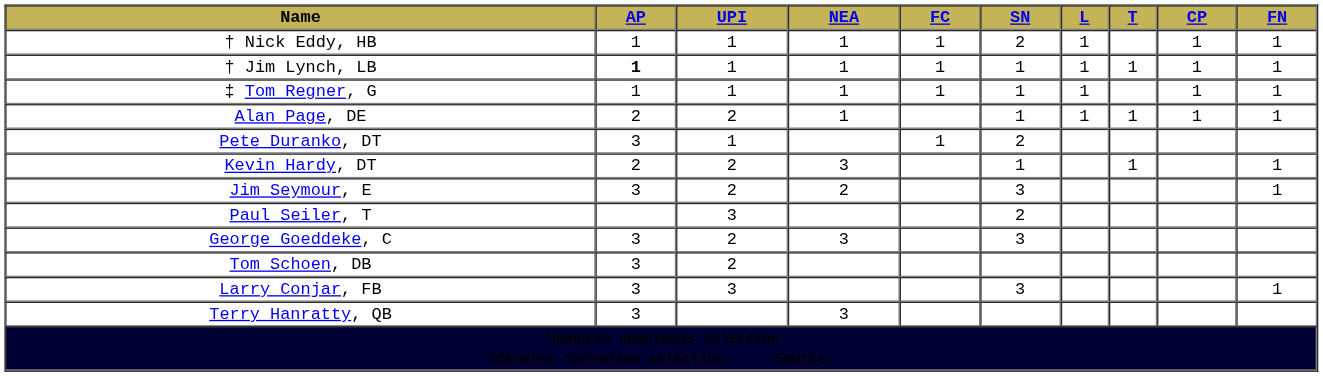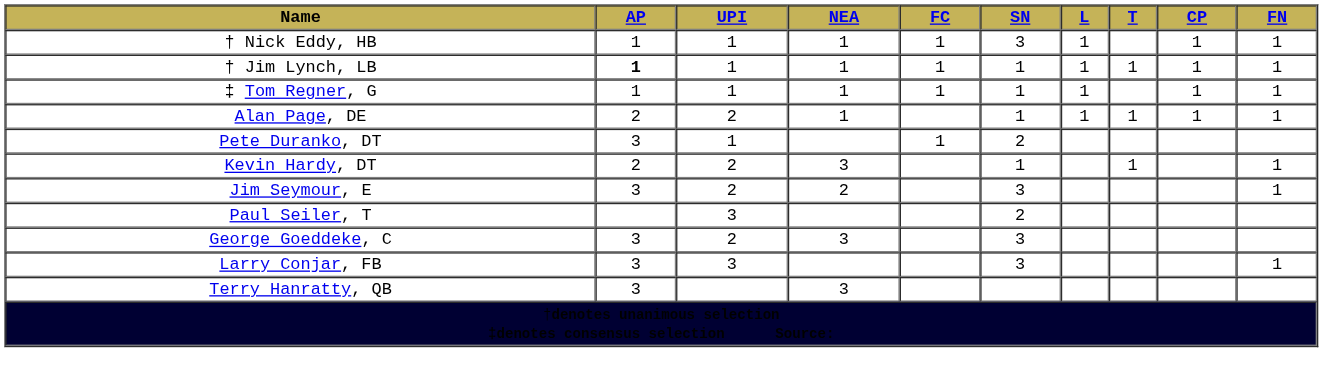 <table cellpadding="1" border="1" cellspacing="0" width="80%">
 <tr>
 <th bgcolor="#C5B358"><span>Name</span></th>
 <th bgcolor="#C5B358"><span><a href='#'>AP</a></span></th>
 <th bgcolor="#C5B358"><span><a href='#'>UPI</a></span></th>
 <th bgcolor="#C5B358"><span><a href='#'>NEA</a></span></th>
 <th bgcolor="#C5B358"><span><a href='#'>FC</a></span></th>
 <th bgcolor="#C5B358"><span><a href='#'>SN</a></span></th>
 <th bgcolor="#C5B358"><span><a href='#'>L</a></span></th>
 <th bgcolor="#C5B358"><span><a href='#'>T</a></span></th>
 <th bgcolor="#C5B358"><span><a href='#'>CP</a></span></th>
 <th bgcolor="#C5B358"><span><a href='#'>FN</a></span></th>
 </tr>
 <tr align="center">
 <td>† Nick Eddy, HB</td>
 <td>1</td>
 <td>1</td>
 <td>1</td>
 <td>1</td>
-<td>2</td>
+<td>3</td>
 <td>1</td>
 <td></td>
 <td>1</td>
 <td>1</td>
 </tr>
 <tr align="center">
 <td>† Jim Lynch, LB</td>
 <td><strong>1</strong></td>
 <td>1</td>
 <td>1</td>
 <td>1</td>
 <td>1</td>
 <td>1</td>
 <td>1</td>
 <td>1</td>
 <td>1</td>
 </tr>
 <tr align="center">
 <td>‡ <a href='#'>Tom Regner</a>, G</td>
 <td>1</td>
 <td>1</td>
 <td>1</td>
 <td>1</td>
 <td>1</td>
 <td>1</td>
 <td></td>
 <td>1</td>
 <td>1</td>
 </tr>
 <tr align="center">
 <td><a href='#'>Alan Page</a>, DE</td>
 <td>2</td>
 <td>2</td>
 <td>1</td>
 <td></td>
 <td>1</td>
 <td>1</td>
 <td>1</td>
 <td>1</td>
 <td>1</td>
 </tr>
 <tr align="center">
 <td><a href='#'>Pete Duranko</a>, DT</td>
 <td>3</td>
 <td>1</td>
 <td></td>
 <td>1</td>
 <td>2</td>
 <td></td>
 <td></td>
 <td></td>
 <td></td>
 </tr>
 <tr align="center">
 <td><a href='#'>Kevin Hardy</a>, DT</td>
 <td>2</td>
 <td>2</td>
 <td>3</td>
 <td></td>
 <td>1</td>
 <td></td>
 <td>1</td>
 <td></td>
 <td>1</td>
 </tr>
 <tr align="center">
 <td><a href='#'>Jim Seymour</a>, E</td>
 <td>3</td>
 <td>2</td>
 <td>2</td>
 <td></td>
 <td>3</td>
 <td></td>
 <td></td>
 <td></td>
 <td>1</td>
 </tr>
 <tr align="center">
 <td><a href='#'>Paul Seiler</a>, T</td>
 <td></td>
 <td>3</td>
 <td></td>
 <td></td>
 <td>2</td>
 <td></td>
 <td></td>
 <td></td>
 <td></td>
 </tr>
 <tr align="center">
 <td><a href='#'>George Goeddeke</a>, C</td>
 <td>3</td>
 <td>2</td>
 <td>3</td>
 <td></td>
 <td>3</td>
 <td></td>
 <td></td>
 <td></td>
 <td></td>
 </tr>
 <tr align="center">
-<td><a href='#'>Tom Schoen</a>, DB</td>
-<td>3</td>
-<td>2</td>
-<td></td>
-<td></td>
-<td></td>
-<td></td>
-<td></td>
-<td></td>
-<td></td>
-</tr>
-<tr align="center">
 <td><a href='#'>Larry Conjar</a>, FB</td>
 <td>3</td>
 <td>3</td>
 <td></td>
 <td></td>
 <td>3</td>
 <td></td>
 <td></td>
 <td></td>
 <td>1</td>
 </tr>
 <tr align="center">
 <td><a href='#'>Terry Hanratty</a>, QB</td>
 <td>3</td>
 <td></td>
 <td>3</td>
 <td></td>
 <td></td>
 <td></td>
 <td></td>
 <td></td>
 <td></td>
 </tr>
 <tr align="center">
 <td colspan=10 bgcolor="#000033"><span><small>†<strong>denotes unanimous selection</strong><br><strong>‡denotes consensus selection</strong>      <strong>Source:</strong></small></span></td>
 </tr>
 </table>
